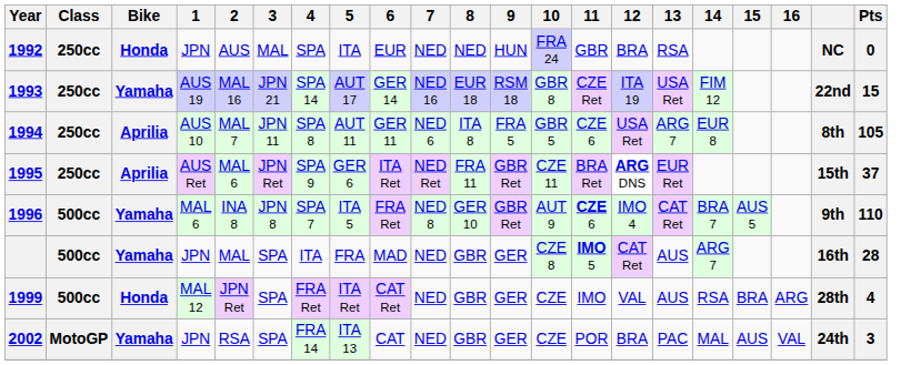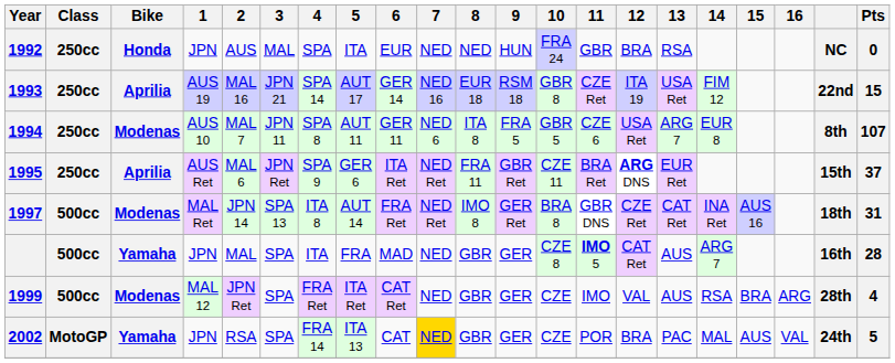 <table class="wikitable" style="text-align:center">
 <tr>
 <th>Year</th>
 <th>Class</th>
 <th>Bike</th>
 <th>1</th>
 <th>2</th>
 <th>3</th>
 <th>4</th>
 <th>5</th>
 <th>6</th>
 <th>7</th>
 <th>8</th>
 <th>9</th>
 <th>10</th>
 <th>11</th>
 <th>12</th>
 <th>13</th>
 <th>14</th>
 <th>15</th>
 <th>16</th>
 <th></th>
 <th>Pts</th>
 </tr>
 <tr>
 <th><a href='#'>1992</a></th>
 <th>250cc</th>
 <th><a href='#'>Honda</a></th>
 <td><a href='#'>JPN</a></td>
 <td><a href='#'>AUS</a></td>
 <td><a href='#'>MAL</a></td>
 <td><a href='#'>SPA</a></td>
 <td><a href='#'>ITA</a></td>
 <td><a href='#'>EUR</a></td>
 <td><a href='#'>NED</a></td>
 <td><a href='#'>NED</a></td>
 <td><a href='#'>HUN</a></td>
 <td style="background:#CFCFFF;"><a href='#'>FRA</a><br><small>24</small></td>
 <td><a href='#'>GBR</a></td>
 <td><a href='#'>BRA</a></td>
 <td><a href='#'>RSA</a></td>
 <td></td>
 <td></td>
 <td></td>
 <th>NC</th>
 <th>0</th>
 </tr>
 <tr>
 <th><a href='#'>1993</a></th>
 <th>250cc</th>
-<th><a href='#'>Yamaha</a></th>
+<th><a href='#'>Aprilia</a></th>
 <td style="background:#CFCFFF;"><a href='#'>AUS</a><br><small>19</small></td>
 <td style="background:#CFCFFF;"><a href='#'>MAL</a><br><small>16</small></td>
 <td style="background:#CFCFFF;"><a href='#'>JPN</a><br><small>21</small></td>
 <td style="background:#DFFFDF;"><a href='#'>SPA</a><br><small>14</small></td>
 <td style="background:#CFCFFF;"><a href='#'>AUT</a><br><small>17</small></td>
 <td style="background:#DFFFDF;"><a href='#'>GER</a><br><small>14</small></td>
 <td style="background:#CFCFFF;"><a href='#'>NED</a><br><small>16</small></td>
 <td style="background:#CFCFFF;"><a href='#'>EUR</a><br><small>18</small></td>
 <td style="background:#CFCFFF;"><a href='#'>RSM</a><br><small>18</small></td>
 <td style="background:#DFFFDF;"><a href='#'>GBR</a><br><small>8</small></td>
 <td style="background:#EFCFFF;"><a href='#'>CZE</a><br><small>Ret</small></td>
 <td style="background:#CFCFFF;"><a href='#'>ITA</a><br><small>19</small></td>
 <td style="background:#EFCFFF;"><a href='#'>USA</a><br><small>Ret</small></td>
 <td style="background:#DFFFDF;"><a href='#'>FIM</a><br><small>12</small></td>
 <td></td>
 <td></td>
 <th>22nd</th>
 <th>15</th>
 </tr>
 <tr>
 <th><a href='#'>1994</a></th>
 <th>250cc</th>
-<th><a href='#'>Aprilia</a></th>
+<th><a href='#'>Modenas</a></th>
 <td style="background:#DFFFDF;"><a href='#'>AUS</a><br><small>10</small></td>
 <td style="background:#DFFFDF;"><a href='#'>MAL</a><br><small>7</small></td>
 <td style="background:#DFFFDF;"><a href='#'>JPN</a><br><small>11</small></td>
 <td style="background:#DFFFDF;"><a href='#'>SPA</a><br><small>8</small></td>
 <td style="background:#DFFFDF;"><a href='#'>AUT</a><br><small>11</small></td>
 <td style="background:#DFFFDF;"><a href='#'>GER</a><br><small>11</small></td>
 <td style="background:#DFFFDF;"><a href='#'>NED</a><br><small>6</small></td>
 <td style="background:#DFFFDF;"><a href='#'>ITA</a><br><small>8</small></td>
 <td style="background:#DFFFDF;"><a href='#'>FRA</a><br><small>5</small></td>
 <td style="background:#DFFFDF;"><a href='#'>GBR</a><br><small>5</small></td>
 <td style="background:#DFFFDF;"><a href='#'>CZE</a><br><small>6</small></td>
 <td style="background:#EFCFFF;"><a href='#'>USA</a><br><small>Ret</small></td>
 <td style="background:#DFFFDF;"><a href='#'>ARG</a><br><small>7</small></td>
 <td style="background:#DFFFDF;"><a href='#'>EUR</a><br><small>8</small></td>
 <td></td>
 <td></td>
 <th>8th</th>
-<th>105</th>
+<th>107</th>
 </tr>
 <tr>
 <th><a href='#'>1995</a></th>
 <th>250cc</th>
 <th><a href='#'>Aprilia</a></th>
 <td style="background:#EFCFFF;"><a href='#'>AUS</a><br><small>Ret</small></td>
 <td style="background:#DFFFDF;"><a href='#'>MAL</a><br><small>6</small></td>
 <td style="background:#EFCFFF;"><a href='#'>JPN</a><br><small>Ret</small></td>
 <td style="background:#DFFFDF;"><a href='#'>SPA</a><br><small>9</small></td>
 <td style="background:#DFFFDF;"><a href='#'>GER</a><br><small>6</small></td>
 <td style="background:#EFCFFF;"><a href='#'>ITA</a><br><small>Ret</small></td>
 <td style="background:#EFCFFF;"><a href='#'>NED</a><br><small>Ret</small></td>
 <td style="background:#DFFFDF;"><a href='#'>FRA</a><br><small>11</small></td>
 <td style="background:#EFCFFF;"><a href='#'>GBR</a><br><small>Ret</small></td>
 <td style="background:#DFFFDF;"><a href='#'>CZE</a><br><small>11</small></td>
 <td style="background:#EFCFFF;"><a href='#'>BRA</a><br><small>Ret</small></td>
 <td style="background:#FFFFFF;"><strong><a href='#'>ARG</a></strong><br><small>DNS</small></td>
 <td style="background:#EFCFFF;"><a href='#'>EUR</a><br><small>Ret</small></td>
 <td></td>
 <td></td>
 <td></td>
 <th>15th</th>
 <th>37</th>
 </tr>
 <tr>
-<th><a href='#'>1996</a></th>
+<th><a href='#'>1997</a></th>
 <th>500cc</th>
-<th><a href='#'>Yamaha</a></th>
-<td style="background:#DFFFDF;"><a href='#'>MAL</a><br><small>6</small></td>
-<td style="background:#DFFFDF;"><a href='#'>INA</a><br><small>8</small></td>
-<td style="background:#DFFFDF;"><a href='#'>JPN</a><br><small>8</small></td>
-<td style="background:#DFFFDF;"><a href='#'>SPA</a><br><small>7</small></td>
-<td style="background:#DFFFDF;"><a href='#'>ITA</a><br><small>5</small></td>
+<th><a href='#'>Modenas</a></th>
+<td style="background:#EFCFFF;"><a href='#'>MAL</a><br><small>Ret</small></td>
+<td style="background:#DFFFDF;"><a href='#'>JPN</a><br><small>14</small></td>
+<td style="background:#DFFFDF;"><a href='#'>SPA</a><br><small>13</small></td>
+<td style="background:#DFFFDF;"><a href='#'>ITA</a><br><small>8</small></td>
+<td style="background:#DFFFDF;"><a href='#'>AUT</a><br><small>14</small></td>
 <td style="background:#EFCFFF;"><a href='#'>FRA</a><br><small>Ret</small></td>
-<td style="background:#DFFFDF;"><a href='#'>NED</a><br><small>8</small></td>
-<td style="background:#DFFFDF;"><a href='#'>GER</a><br><small>10</small></td>
-<td style="background:#EFCFFF;"><a href='#'>GBR</a><br><small>Ret</small></td>
-<td style="background:#DFFFDF;"><a href='#'>AUT</a><br><small>9</small></td>
-<td style="background:#DFFFDF;"><strong><a href='#'>CZE</a></strong><br><small>6</small></td>
-<td style="background:#DFFFDF;"><a href='#'>IMO</a><br><small>4</small></td>
+<td style="background:#EFCFFF;"><a href='#'>NED</a><br><small>Ret</small></td>
+<td style="background:#DFFFDF;"><a href='#'>IMO</a><br><small>8</small></td>
+<td style="background:#EFCFFF;"><a href='#'>GER</a><br><small>Ret</small></td>
+<td style="background:#DFFFDF;"><a href='#'>BRA</a><br><small>8</small></td>
+<td style="background:#FFFFFF;"><a href='#'>GBR</a><br><small>DNS</small></td>
+<td style="background:#EFCFFF;"><a href='#'>CZE</a><br><small>Ret</small></td>
 <td style="background:#EFCFFF;"><a href='#'>CAT</a><br><small>Ret</small></td>
-<td style="background:#DFFFDF;"><a href='#'>BRA</a><br><small>7</small></td>
-<td style="background:#DFFFDF;"><a href='#'>AUS</a><br><small>5</small></td>
+<td style="background:#EFCFFF;"><a href='#'>INA</a><br><small>Ret</small></td>
+<td style="background:#CFCFFF;"><a href='#'>AUS</a><br><small>16</small></td>
 <td></td>
-<th>9th</th>
-<th>110</th>
+<th>18th</th>
+<th>31</th>
 </tr>
 <tr>
 <th></th>
 <th>500cc</th>
 <th><a href='#'>Yamaha</a></th>
 <td><a href='#'>JPN</a></td>
 <td><a href='#'>MAL</a></td>
 <td><a href='#'>SPA</a></td>
 <td><a href='#'>ITA</a></td>
 <td><a href='#'>FRA</a></td>
 <td><a href='#'>MAD</a></td>
 <td><a href='#'>NED</a></td>
 <td><a href='#'>GBR</a></td>
 <td><a href='#'>GER</a></td>
 <td style="background:#DFFFDF;"><a href='#'>CZE</a><br><small>8</small></td>
 <td style="background:#DFFFDF;"><strong><a href='#'>IMO</a></strong><br><small>5</small></td>
 <td style="background:#EFCFFF;"><a href='#'>CAT</a><br><small>Ret</small></td>
 <td><a href='#'>AUS</a></td>
 <td style="background:#DFFFDF;"><a href='#'>ARG</a><br><small>7</small></td>
 <td></td>
 <td></td>
 <th>16th</th>
 <th>28</th>
 </tr>
 <tr>
 <th><a href='#'>1999</a></th>
 <th>500cc</th>
-<th><a href='#'>Honda</a></th>
+<th><a href='#'>Modenas</a></th>
 <td style="background:#DFFFDF;"><a href='#'>MAL</a><br><small>12</small></td>
 <td style="background:#EFCFFF;"><a href='#'>JPN</a><br><small>Ret</small></td>
 <td><a href='#'>SPA</a></td>
 <td style="background:#EFCFFF;"><a href='#'>FRA</a><br><small>Ret</small></td>
 <td style="background:#EFCFFF;"><a href='#'>ITA</a><br><small>Ret</small></td>
 <td style="background:#EFCFFF;"><a href='#'>CAT</a><br><small>Ret</small></td>
 <td><a href='#'>NED</a></td>
 <td><a href='#'>GBR</a></td>
 <td><a href='#'>GER</a></td>
 <td><a href='#'>CZE</a></td>
 <td><a href='#'>IMO</a></td>
 <td><a href='#'>VAL</a></td>
 <td><a href='#'>AUS</a></td>
 <td><a href='#'>RSA</a></td>
 <td><a href='#'>BRA</a></td>
 <td><a href='#'>ARG</a></td>
 <th>28th</th>
 <th>4</th>
 </tr>
 <tr>
 <th><a href='#'>2002</a></th>
 <th>MotoGP</th>
 <th><a href='#'>Yamaha</a></th>
 <td><a href='#'>JPN</a></td>
 <td><a href='#'>RSA</a></td>
 <td><a href='#'>SPA</a></td>
 <td style="background:#DFFFDF;"><a href='#'>FRA</a><br><small>14</small></td>
 <td style="background:#DFFFDF;"><a href='#'>ITA</a><br><small>13</small></td>
 <td><a href='#'>CAT</a></td>
-<td><a href='#'>NED</a></td>
+<td style="background: gold;"><a href='#'>NED</a></td>
 <td><a href='#'>GBR</a></td>
 <td><a href='#'>GER</a></td>
 <td><a href='#'>CZE</a></td>
 <td><a href='#'>POR</a></td>
 <td><a href='#'>BRA</a></td>
 <td><a href='#'>PAC</a></td>
 <td><a href='#'>MAL</a></td>
 <td><a href='#'>AUS</a></td>
 <td><a href='#'>VAL</a></td>
 <th>24th</th>
-<th>3</th>
+<th>5</th>
 </tr>
 <tr>
 </tr>
 </table>
